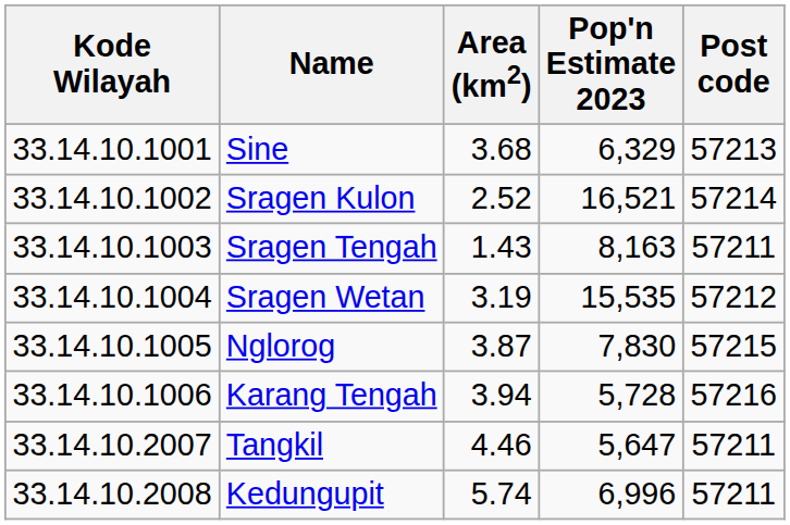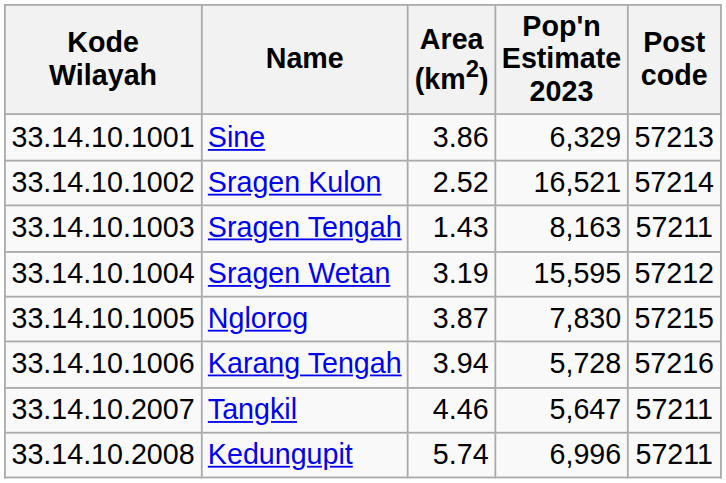 <table class="wikitable sortable">
 <tr>
 <th>Kode<br>Wilayah</th>
 <th>Name</th>
 <th>Area <br>(km<sup>2</sup>)</th>
 <th>Pop'n <br>Estimate<br>2023</th>
 <th>Post<br>code</th>
 </tr>
 <tr>
 <td>33.14.10.1001</td>
 <td><a href='#'>Sine</a></td>
-<td align="right">3.68</td>
+<td align="right">3.86</td>
 <td align="right">6,329</td>
 <td align="center">57213</td>
 </tr>
 <tr>
 <td>33.14.10.1002</td>
 <td><a href='#'>Sragen Kulon</a></td>
 <td align="right">2.52</td>
 <td align="right">16,521</td>
 <td align="center">57214</td>
 </tr>
 <tr>
 <td>33.14.10.1003</td>
 <td><a href='#'>Sragen Tengah</a></td>
 <td align="right">1.43</td>
 <td align="right">8,163</td>
 <td align="center">57211</td>
 </tr>
 <tr>
 <td>33.14.10.1004</td>
 <td><a href='#'>Sragen Wetan</a></td>
 <td align="right">3.19</td>
-<td align="right">15,535</td>
+<td align="right">15,595</td>
 <td align="center">57212</td>
 </tr>
 <tr>
 <td>33.14.10.1005</td>
 <td><a href='#'>Nglorog</a></td>
 <td align="right">3.87</td>
 <td align="right">7,830</td>
 <td align="center">57215</td>
 </tr>
 <tr>
 <td>33.14.10.1006</td>
 <td><a href='#'>Karang Tengah</a></td>
 <td align="right">3.94</td>
 <td align="right">5,728</td>
 <td align="center">57216</td>
 </tr>
 <tr>
 <td>33.14.10.2007</td>
 <td><a href='#'>Tangkil</a></td>
 <td align="right">4.46</td>
 <td align="right">5,647</td>
 <td align="center">57211</td>
 </tr>
 <tr>
 <td>33.14.10.2008</td>
 <td><a href='#'>Kedungupit</a></td>
 <td align="right">5.74</td>
 <td align="right">6,996</td>
 <td align="center">57211</td>
 </tr>
 </table>
